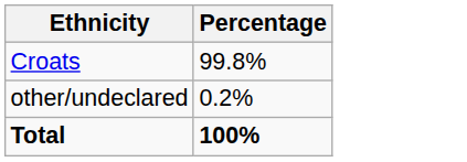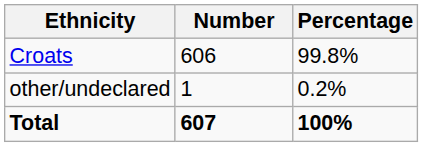 <table class="wikitable">
 <tr>
 <th width="100px">Ethnicity</th>
+<th width="80px">Number</th>
 <th width="80px">Percentage</th>
 </tr>
 <tr>
 <td><a href='#'>Croats</a></td>
+<td>606</td>
 <td>99.8%</td>
 </tr>
 <tr>
 <td>other/undeclared</td>
+<td>1</td>
 <td>0.2%</td>
 </tr>
 <tr>
 <td><strong>Total</strong></td>
+<td><strong>607</strong></td>
 <td><strong>100%</strong></td>
 </tr>
 </table>
